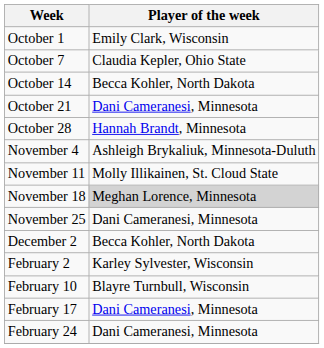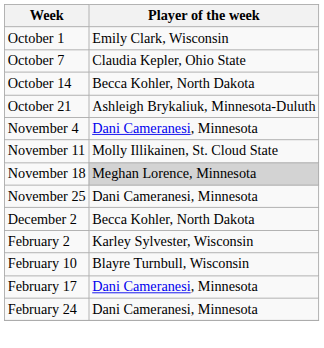 <table class="wikitable">
 <tr>
 <th>Week</th>
 <th>Player of the week</th>
 </tr>
 <tr>
 <td>October 1</td>
 <td>Emily Clark, Wisconsin</td>
 </tr>
 <tr>
 <td>October 7</td>
 <td>Claudia Kepler, Ohio State</td>
 </tr>
 <tr>
 <td>October 14</td>
 <td>Becca Kohler, North Dakota</td>
 </tr>
 <tr>
 <td>October 21</td>
-<td><a href='#'>Dani Cameranesi</a>, Minnesota</td>
-</tr>
-<tr>
-<td>October 28</td>
-<td><a href='#'>Hannah Brandt</a>, Minnesota</td>
+<td>Ashleigh Brykaliuk, Minnesota-Duluth</td>
 </tr>
 <tr>
 <td>November 4</td>
-<td>Ashleigh Brykaliuk, Minnesota-Duluth</td>
+<td><a href='#'>Dani Cameranesi</a>, Minnesota</td>
 </tr>
 <tr>
 <td>November 11</td>
 <td>Molly Illikainen, St. Cloud State</td>
 </tr>
 <tr>
 <td>November 18</td>
 <td style="background: lightgrey;">Meghan Lorence, Minnesota</td>
 </tr>
 <tr>
 <td>November 25</td>
 <td>Dani Cameranesi, Minnesota</td>
 </tr>
 <tr>
 <td>December 2</td>
 <td>Becca Kohler, North Dakota</td>
 </tr>
 <tr>
 <td>February 2</td>
 <td>Karley Sylvester, Wisconsin</td>
 </tr>
 <tr>
 <td>February 10</td>
 <td>Blayre Turnbull, Wisconsin </td>
 </tr>
 <tr>
 <td>February 17</td>
 <td><a href='#'>Dani Cameranesi</a>, Minnesota</td>
 </tr>
 <tr>
 <td>February 24</td>
 <td>Dani Cameranesi, Minnesota </td>
 </tr>
 <tr>
 </tr>
 </table>
